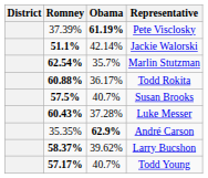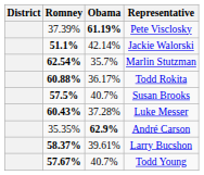 <table class=wikitable>
 <tr>
 <th>District</th>
 <th>Romney</th>
 <th>Obama</th>
 <th>Representative</th>
 </tr>
 <tr align=center>
 <th></th>
 <td>37.39%</td>
 <td><strong>61.19%</strong></td>
 <td><a href='#'>Pete Visclosky</a></td>
 </tr>
 <tr align=center>
 <th></th>
 <td><strong>51.1%</strong></td>
 <td>42.14%</td>
 <td><a href='#'>Jackie Walorski</a></td>
 </tr>
 <tr align=center>
 <th></th>
 <td><strong>62.54%</strong></td>
 <td>35.7%</td>
 <td><a href='#'>Marlin Stutzman</a></td>
 </tr>
 <tr align=center>
 <th></th>
 <td><strong>60.88%</strong></td>
 <td>36.17%</td>
 <td><a href='#'>Todd Rokita</a></td>
 </tr>
 <tr align=center>
 <th></th>
 <td><strong>57.5%</strong></td>
 <td>40.7%</td>
 <td><a href='#'>Susan Brooks</a></td>
 </tr>
 <tr align=center>
 <th></th>
 <td><strong>60.43%</strong></td>
 <td>37.28%</td>
 <td><a href='#'>Luke Messer</a></td>
 </tr>
 <tr align=center>
 <th></th>
 <td>35.35%</td>
 <td><strong>62.9%</strong></td>
 <td><a href='#'>André Carson</a></td>
 </tr>
 <tr align=center>
 <th></th>
 <td><strong>58.37%</strong></td>
-<td>39.62%</td>
+<td>39.61%</td>
 <td><a href='#'>Larry Bucshon</a></td>
 </tr>
 <tr align=center>
 <th></th>
-<td><strong>57.17%</strong></td>
+<td><strong>57.67%</strong></td>
 <td>40.7%</td>
 <td><a href='#'>Todd Young</a></td>
 </tr>
 </table>
